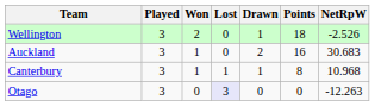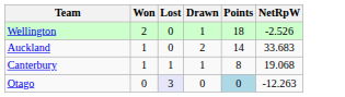 <table class="wikitable" style="text-align:center;">
 <tr>
 <th width=175>Team</th>
-<th style="width:30px;" abbr="Played">Played</th>
 <th style="width:30px;" abbr="Won">Won</th>
 <th style="width:30px;" abbr="Lost">Lost</th>
 <th style="width:30px;" abbr="Drawn">Drawn</th>
 <th style="width:30px;" abbr="Points">Points</th>
 <th style="width:30px;" abbr="NetRpW">NetRpW</th>
 </tr>
 <tr style="background:#cfc">
 <td style="text-align:left;"><a href='#'>Wellington</a></td>
-<td>3</td>
 <td>2</td>
 <td>0</td>
 <td>1</td>
 <td>18</td>
 <td>-2.526</td>
 </tr>
 <tr>
 <td style="text-align:left;"><a href='#'>Auckland</a></td>
-<td>3</td>
 <td>1</td>
 <td>0</td>
 <td>2</td>
-<td>16</td>
-<td>30.683</td>
+<td>14</td>
+<td>33.683</td>
 </tr>
 <tr>
 <td style="text-align:left;"><a href='#'>Canterbury</a></td>
-<td>3</td>
 <td>1</td>
 <td>1</td>
 <td>1</td>
 <td>8</td>
-<td>10.968</td>
+<td>19.068</td>
 </tr>
 <tr>
 <td style="text-align:left;"><a href='#'>Otago</a></td>
-<td>3</td>
 <td>0</td>
 <td style="background: lavender;">3</td>
 <td>0</td>
-<td>0</td>
+<td style="background: lightblue;">0</td>
 <td>-12.263</td>
 </tr>
 </table>
